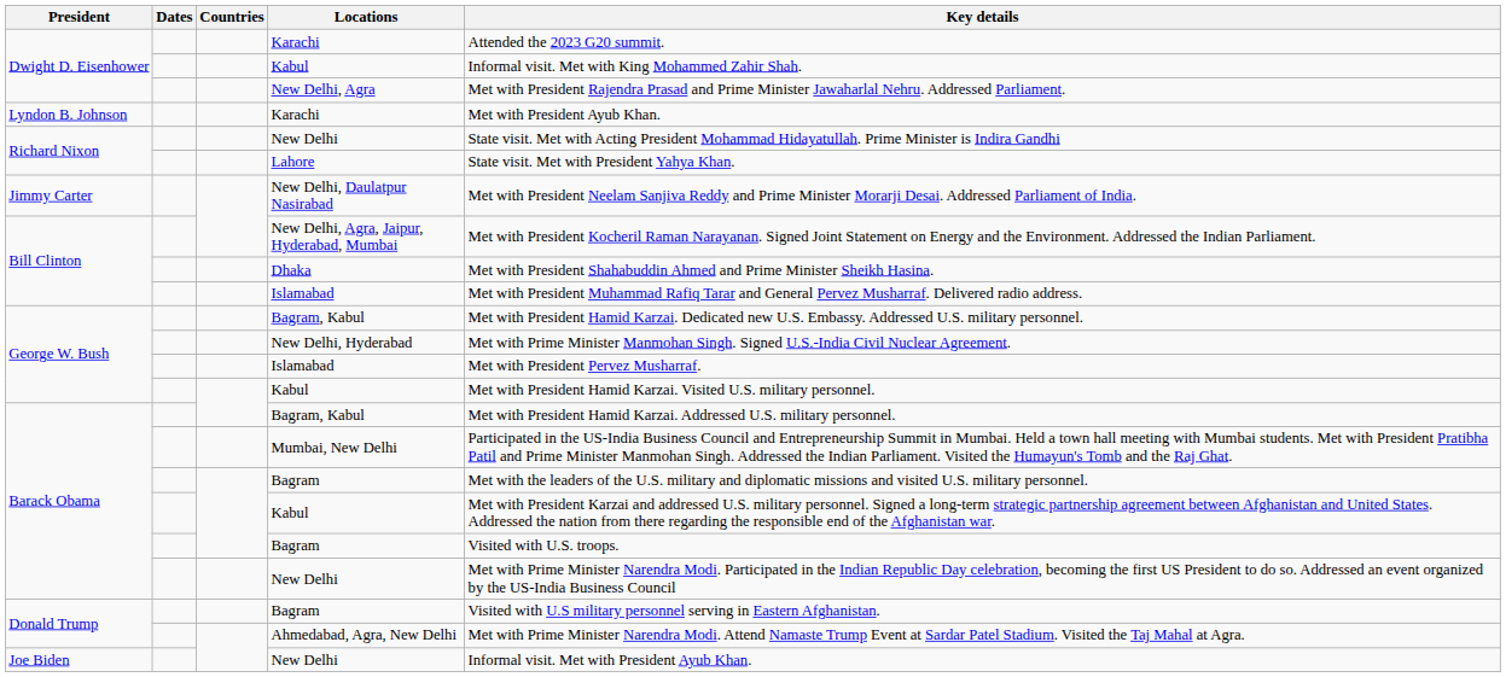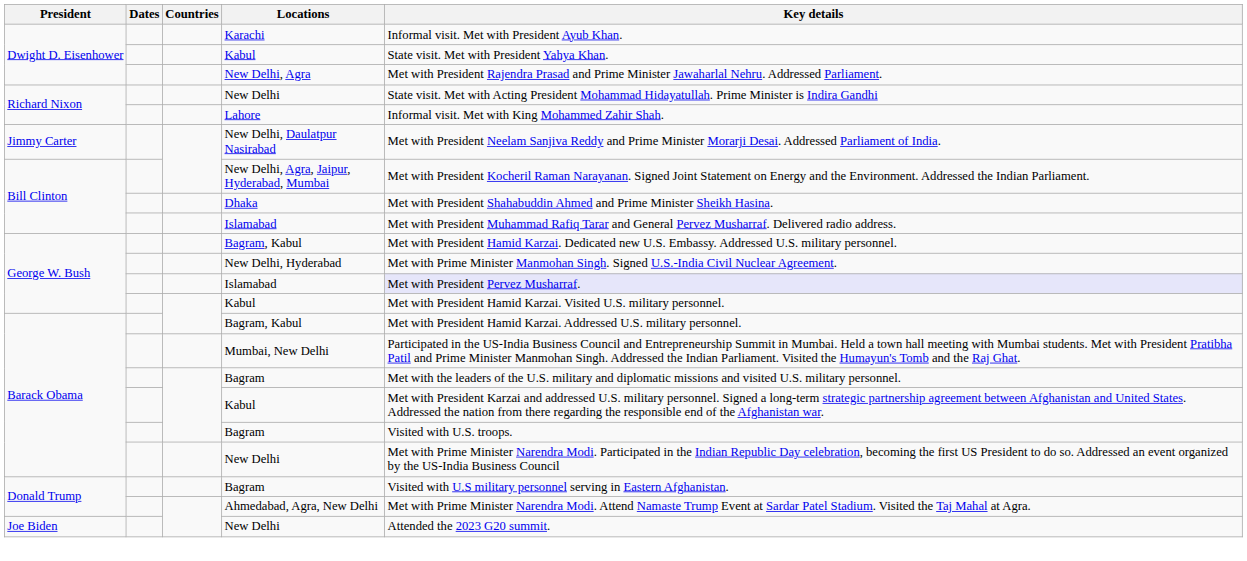 <table class="wikitable sortable">
 <tr>
 <th>President</th>
 <th>Dates</th>
 <th>Countries</th>
 <th>Locations</th>
 <th>Key details</th>
 </tr>
 <tr>
 <td nowrap rowspan=3><a href='#'>Dwight D. Eisenhower</a></td>
 <td></td>
 <td></td>
 <td><a href='#'>Karachi</a></td>
-<td>Attended the <a href='#'>2023 G20 summit</a>.</td>
+<td>Informal visit. Met with President <a href='#'>Ayub Khan</a>.</td>
 </tr>
 <tr>
 <td></td>
 <td nowrap></td>
 <td><a href='#'>Kabul</a></td>
-<td>Informal visit. Met with King <a href='#'>Mohammed Zahir Shah</a>.</td>
+<td>State visit. Met with President <a href='#'>Yahya Khan</a>.</td>
 </tr>
 <tr>
 <td></td>
 <td></td>
 <td><a href='#'>New Delhi</a>, <a href='#'>Agra</a></td>
 <td>Met with President <a href='#'>Rajendra Prasad</a> and Prime Minister <a href='#'>Jawaharlal Nehru</a>. Addressed <a href='#'>Parliament</a>.</td>
-</tr>
-<tr>
-<td><a href='#'>Lyndon B. Johnson</a></td>
-<td></td>
-<td></td>
-<td>Karachi</td>
-<td>Met with President Ayub Khan.</td>
 </tr>
 <tr>
 <td rowspan=2><a href='#'>Richard Nixon</a></td>
 <td nowrap></td>
 <td></td>
 <td>New Delhi</td>
 <td>State visit. Met with Acting President <a href='#'>Mohammad Hidayatullah</a>. Prime Minister is <a href='#'>Indira Gandhi</a></td>
 </tr>
 <tr>
 <td></td>
 <td></td>
 <td><a href='#'>Lahore</a></td>
-<td>State visit. Met with President <a href='#'>Yahya Khan</a>.</td>
+<td>Informal visit. Met with King <a href='#'>Mohammed Zahir Shah</a>.</td>
 </tr>
 <tr>
 <td><a href='#'>Jimmy Carter</a></td>
 <td></td>
 <td rowspan=2></td>
 <td>New Delhi, <a href='#'>Daulatpur Nasirabad</a></td>
 <td>Met with President <a href='#'>Neelam Sanjiva Reddy</a> and Prime Minister <a href='#'>Morarji Desai</a>. Addressed <a href='#'>Parliament of India</a>.</td>
 </tr>
 <tr>
 <td rowspan=3><a href='#'>Bill Clinton</a></td>
 <td></td>
 <td>New Delhi, <a href='#'>Agra</a>, <a href='#'>Jaipur</a>, <a href='#'>Hyderabad</a>, <a href='#'>Mumbai</a></td>
 <td>Met with President <a href='#'>Kocheril Raman Narayanan</a>. Signed Joint Statement on Energy and the Environment. Addressed the Indian Parliament.</td>
 </tr>
 <tr>
 <td></td>
 <td></td>
 <td><a href='#'>Dhaka</a></td>
 <td>Met with President <a href='#'>Shahabuddin Ahmed</a> and Prime Minister <a href='#'>Sheikh Hasina</a>.</td>
 </tr>
 <tr>
 <td></td>
 <td></td>
 <td><a href='#'>Islamabad</a></td>
 <td>Met with President <a href='#'>Muhammad Rafiq Tarar</a> and General <a href='#'>Pervez Musharraf</a>. Delivered radio address.</td>
 </tr>
 <tr>
 <td rowspan=4><a href='#'>George W. Bush</a></td>
 <td></td>
 <td></td>
 <td><a href='#'>Bagram</a>, Kabul</td>
 <td>Met with President <a href='#'>Hamid Karzai</a>. Dedicated new U.S. Embassy. Addressed U.S. military personnel.</td>
 </tr>
 <tr>
 <td></td>
 <td></td>
 <td>New Delhi, Hyderabad</td>
 <td>Met with Prime Minister <a href='#'>Manmohan Singh</a>. Signed <a href='#'>U.S.-India Civil Nuclear Agreement</a>.</td>
 </tr>
 <tr>
 <td></td>
 <td></td>
 <td>Islamabad</td>
-<td>Met with President <a href='#'>Pervez Musharraf</a>.</td>
+<td style="background: lavender;">Met with President <a href='#'>Pervez Musharraf</a>.</td>
 </tr>
 <tr>
 <td></td>
 <td rowspan=2></td>
 <td>Kabul</td>
 <td>Met with President Hamid Karzai. Visited U.S. military personnel.</td>
 </tr>
 <tr>
 <td rowspan=6><a href='#'>Barack Obama</a></td>
 <td></td>
 <td>Bagram, Kabul</td>
 <td>Met with President Hamid Karzai. Addressed U.S. military personnel.</td>
 </tr>
 <tr>
 <td></td>
 <td></td>
 <td>Mumbai, New Delhi</td>
 <td>Participated in the US-India Business Council and Entrepreneurship Summit in Mumbai. Held a town hall meeting with Mumbai students. Met with President <a href='#'>Pratibha Patil</a> and Prime Minister Manmohan Singh. Addressed the Indian Parliament. Visited the <a href='#'>Humayun's Tomb</a> and the <a href='#'>Raj Ghat</a>.</td>
 </tr>
 <tr>
 <td></td>
 <td rowspan=3></td>
 <td>Bagram</td>
 <td>Met with the leaders of the U.S. military and diplomatic missions and visited U.S. military personnel.</td>
 </tr>
 <tr>
 <td></td>
 <td>Kabul</td>
 <td>Met with President Karzai and addressed U.S. military personnel. Signed a long-term <a href='#'>strategic partnership agreement between Afghanistan and United States</a>. Addressed the nation from there regarding the responsible end of the <a href='#'>Afghanistan war</a>.</td>
 </tr>
 <tr>
 <td></td>
 <td>Bagram</td>
 <td>Visited with U.S. troops.</td>
 </tr>
 <tr>
 <td></td>
 <td></td>
 <td>New Delhi</td>
 <td>Met with Prime Minister <a href='#'>Narendra Modi</a>. Participated in the <a href='#'>Indian Republic Day celebration</a>, becoming the first US President to do so. Addressed an event organized by the US-India Business Council</td>
 </tr>
 <tr>
 <td rowspan=2><a href='#'>Donald Trump</a></td>
 <td></td>
 <td></td>
 <td>Bagram</td>
 <td>Visited with <a href='#'>U.S military personnel</a> serving in <a href='#'>Eastern Afghanistan</a>.</td>
 </tr>
 <tr>
 <td></td>
 <td rowspan=3></td>
 <td>Ahmedabad, Agra, New Delhi</td>
 <td>Met with Prime Minister <a href='#'>Narendra Modi</a>. Attend <a href='#'>Namaste Trump</a> Event at <a href='#'>Sardar Patel Stadium</a>. Visited the <a href='#'>Taj Mahal</a> at Agra.</td>
 </tr>
 <tr>
 <td><a href='#'>Joe Biden</a></td>
 <td></td>
 <td>New Delhi</td>
-<td>Informal visit. Met with President <a href='#'>Ayub Khan</a>.</td>
+<td>Attended the <a href='#'>2023 G20 summit</a>.</td>
 </tr>
 </table>
